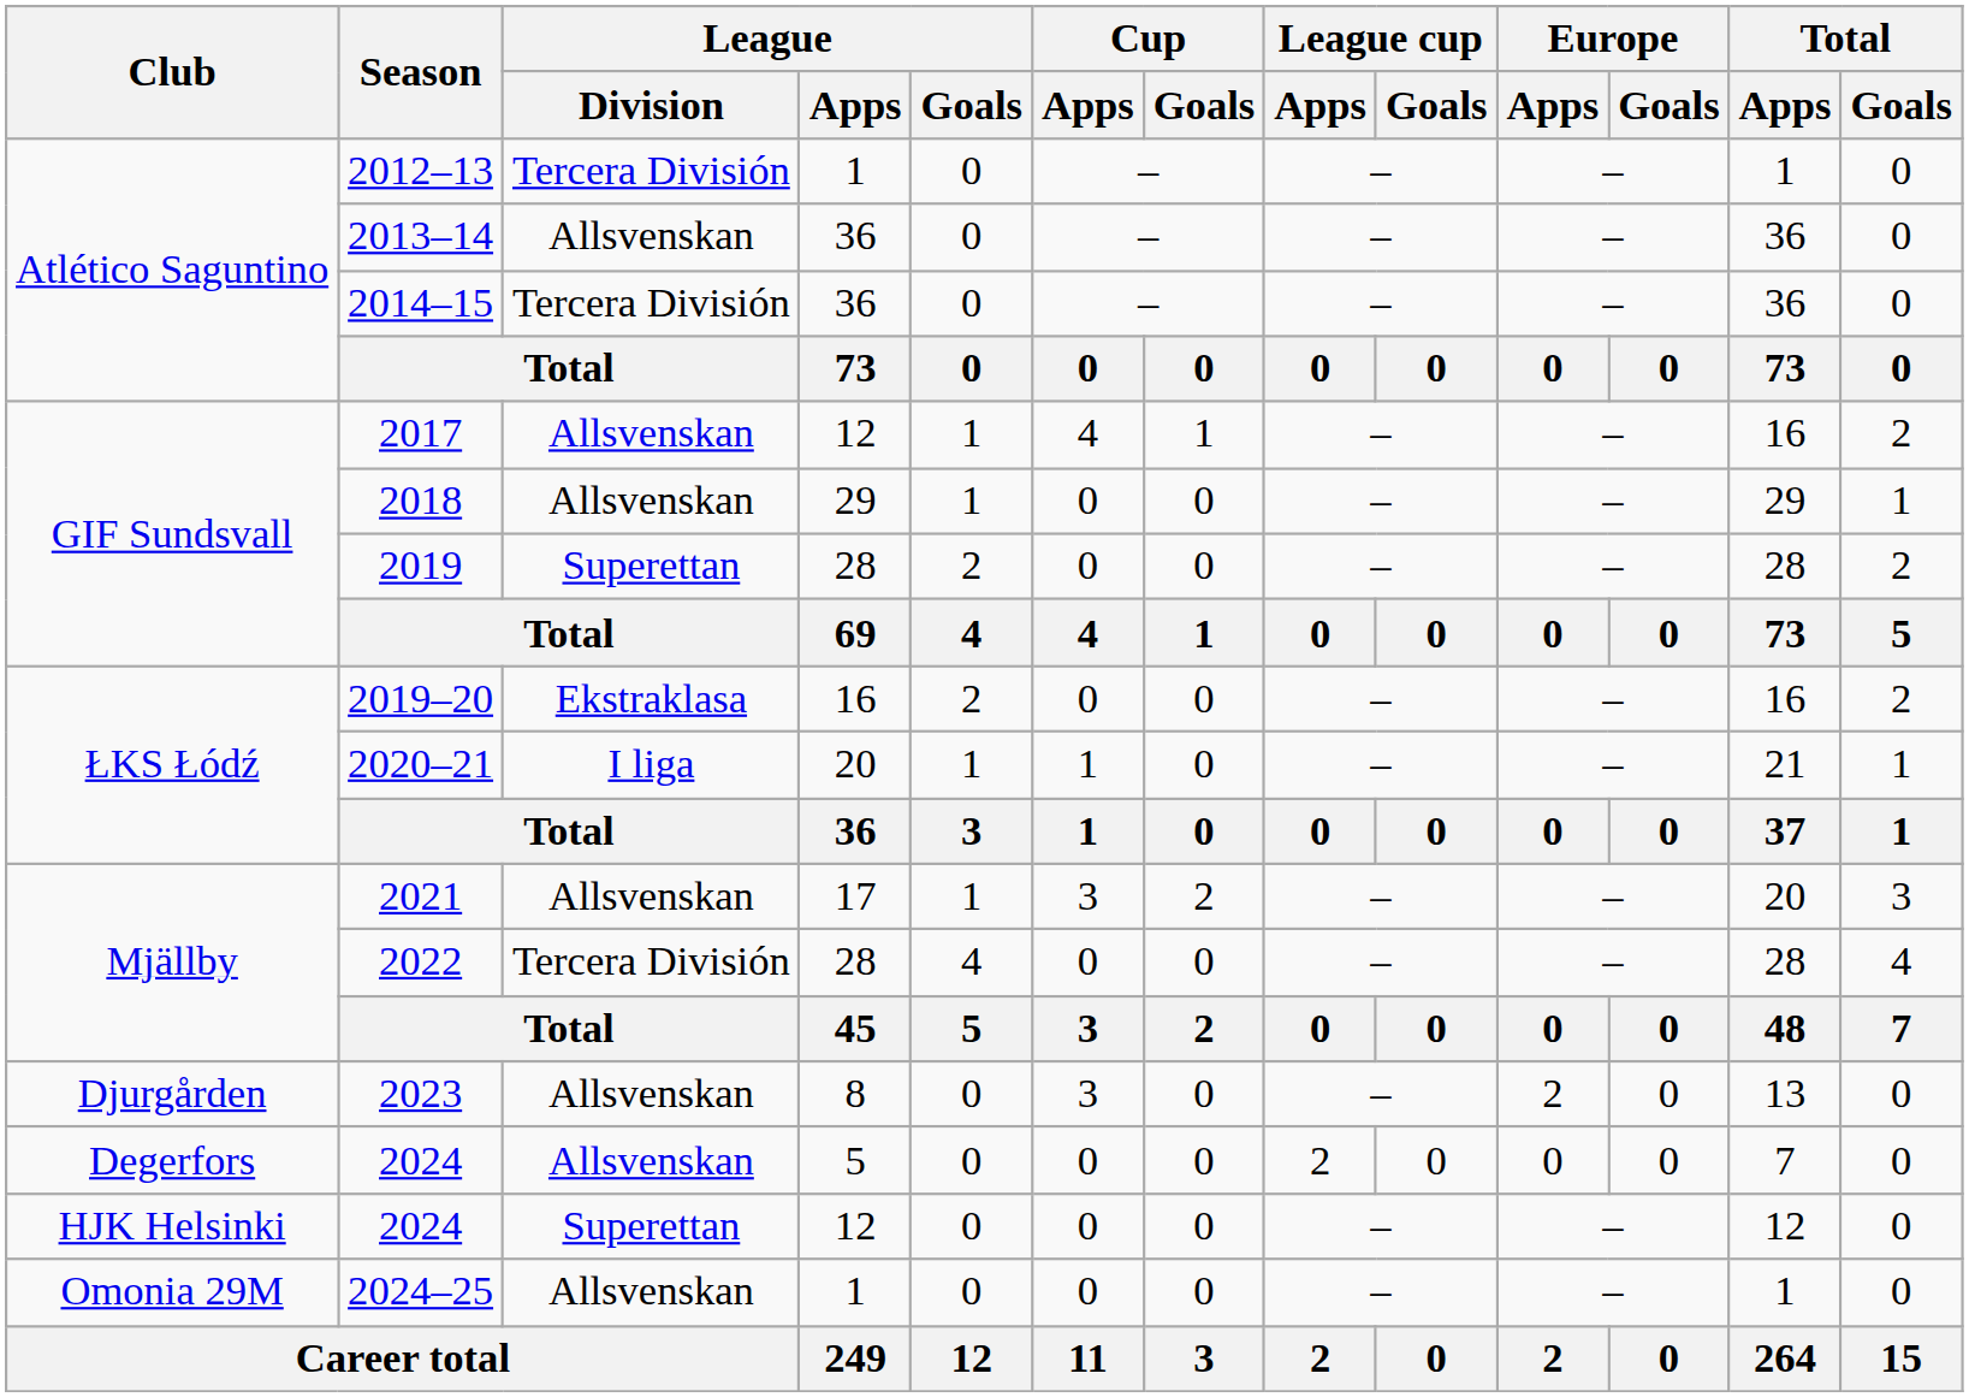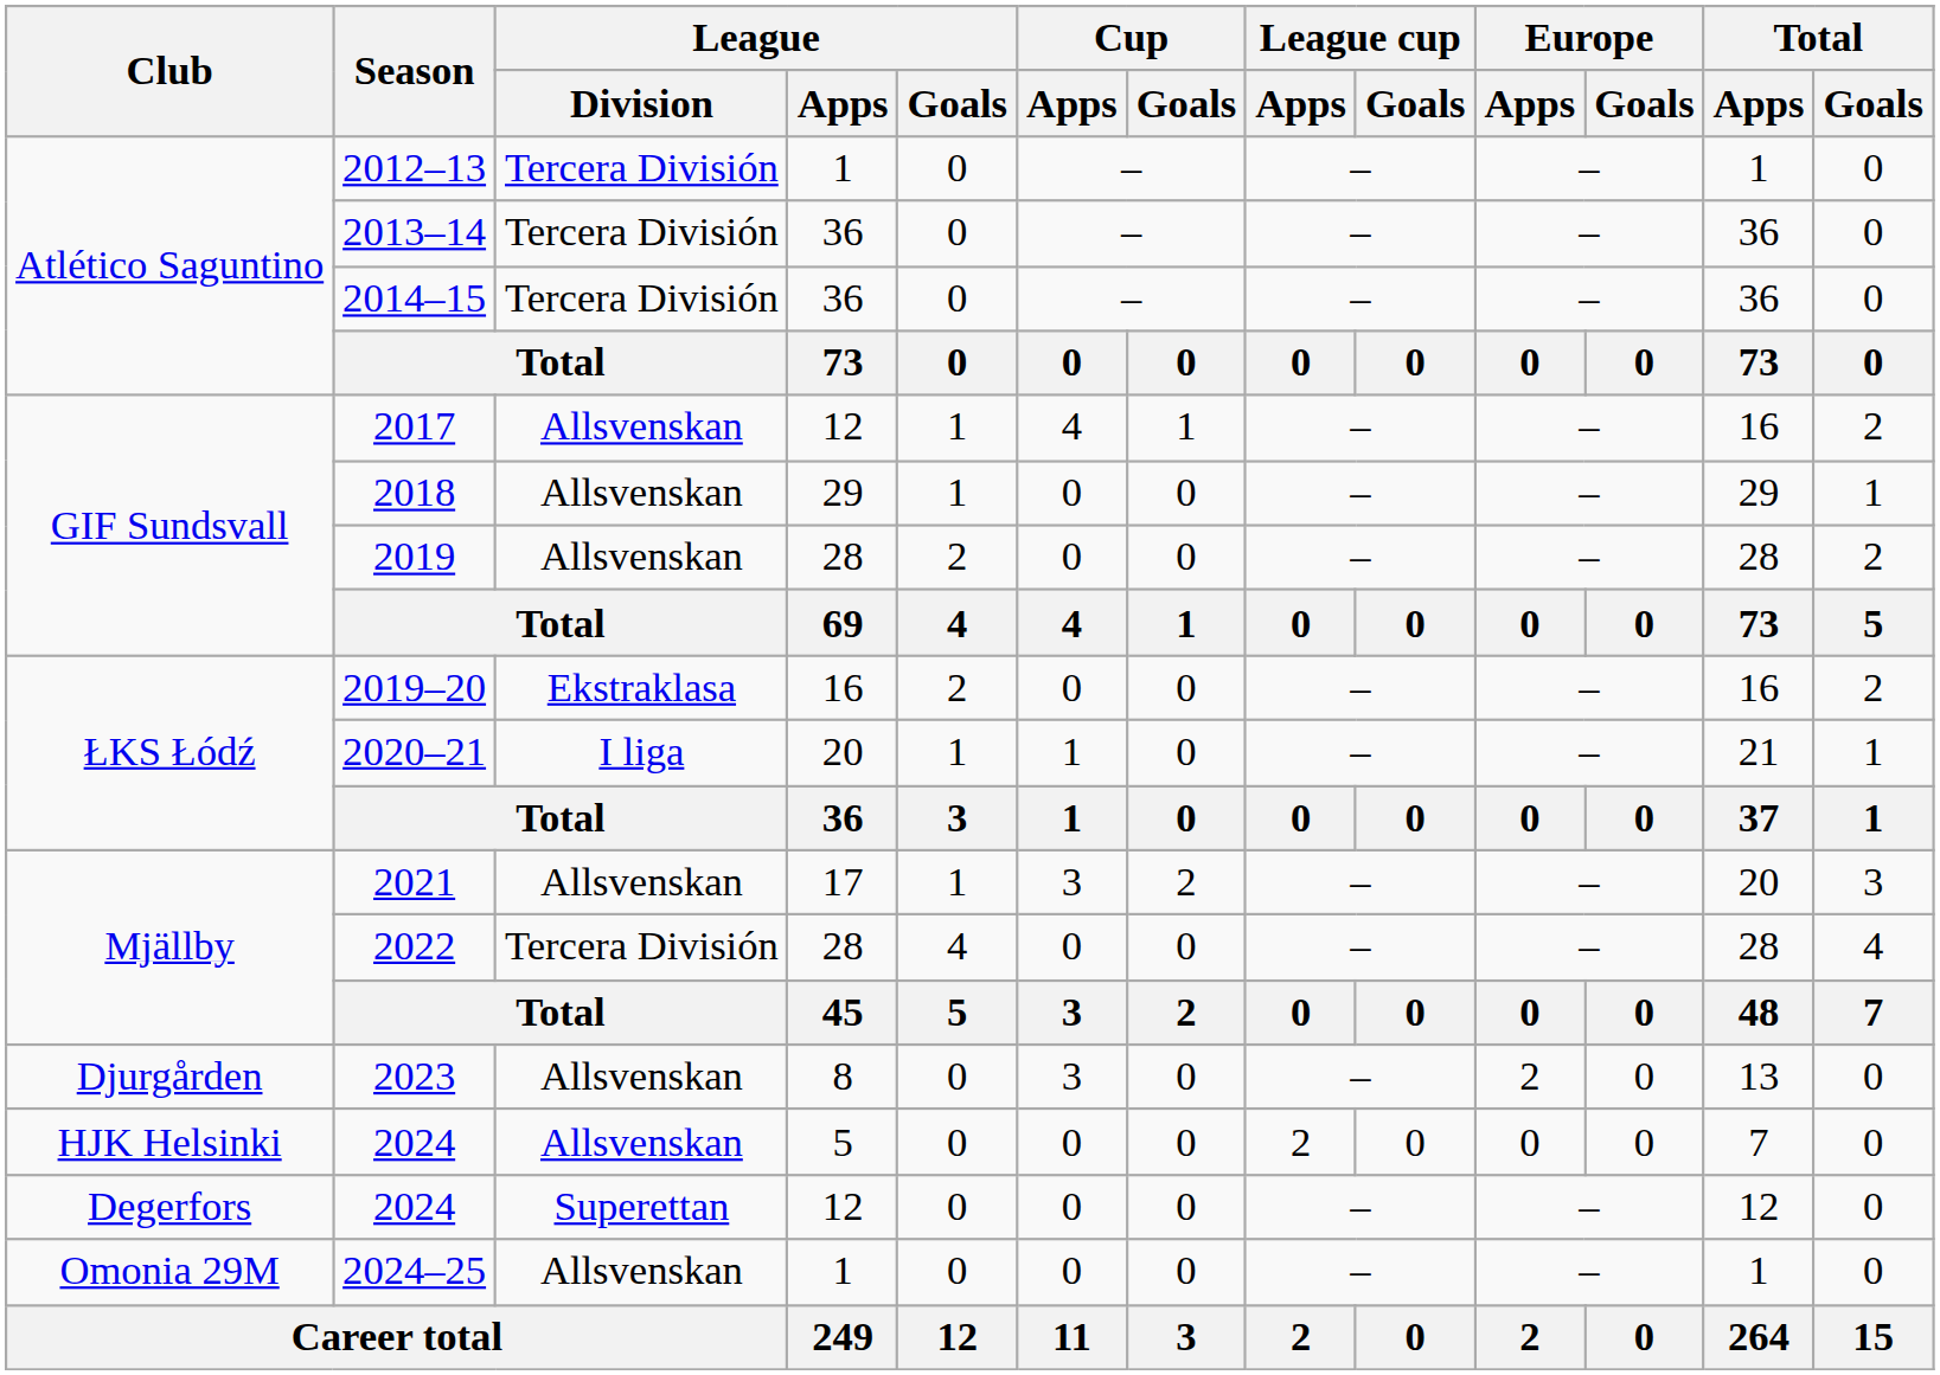 <table class="wikitable" style="text-align:center">
 <tr>
 <th rowspan="2">Club</th>
 <th rowspan="2">Season</th>
 <th colspan="3">League</th>
 <th colspan="2">Cup</th>
 <th colspan="2">League cup</th>
 <th colspan="2">Europe</th>
 <th colspan="2">Total</th>
 </tr>
 <tr>
 <th>Division</th>
 <th>Apps</th>
 <th>Goals</th>
 <th>Apps</th>
 <th>Goals</th>
 <th>Apps</th>
 <th>Goals</th>
 <th>Apps</th>
 <th>Goals</th>
 <th>Apps</th>
 <th>Goals</th>
 </tr>
 <tr>
 <td rowspan=4><a href='#'>Atlético Saguntino</a></td>
 <td><a href='#'>2012–13</a></td>
 <td><a href='#'>Tercera División</a></td>
 <td>1</td>
 <td>0</td>
 <td colspan=2>–</td>
 <td colspan=2>–</td>
 <td colspan=2>–</td>
 <td>1</td>
 <td>0</td>
 </tr>
 <tr>
 <td><a href='#'>2013–14</a></td>
-<td>Allsvenskan</td>
+<td>Tercera División</td>
 <td>36</td>
 <td>0</td>
 <td colspan=2>–</td>
 <td colspan=2>–</td>
 <td colspan=2>–</td>
 <td>36</td>
 <td>0</td>
 </tr>
 <tr>
 <td><a href='#'>2014–15</a></td>
 <td>Tercera División</td>
 <td>36</td>
 <td>0</td>
 <td colspan=2>–</td>
 <td colspan=2>–</td>
 <td colspan=2>–</td>
 <td>36</td>
 <td>0</td>
 </tr>
 <tr>
 <th colspan=2>Total</th>
 <th>73</th>
 <th>0</th>
 <th>0</th>
 <th>0</th>
 <th>0</th>
 <th>0</th>
 <th>0</th>
 <th>0</th>
 <th>73</th>
 <th>0</th>
 </tr>
 <tr>
 <td rowspan=4><a href='#'>GIF Sundsvall</a></td>
 <td><a href='#'>2017</a></td>
 <td><a href='#'>Allsvenskan</a></td>
 <td>12</td>
 <td>1</td>
 <td>4</td>
 <td>1</td>
 <td colspan=2>–</td>
 <td colspan=2>–</td>
 <td>16</td>
 <td>2</td>
 </tr>
 <tr>
 <td><a href='#'>2018</a></td>
 <td>Allsvenskan</td>
 <td>29</td>
 <td>1</td>
 <td>0</td>
 <td>0</td>
 <td colspan=2>–</td>
 <td colspan=2>–</td>
 <td>29</td>
 <td>1</td>
 </tr>
 <tr>
 <td><a href='#'>2019</a></td>
-<td><a href='#'>Superettan</a></td>
+<td>Allsvenskan</td>
 <td>28</td>
 <td>2</td>
 <td>0</td>
 <td>0</td>
 <td colspan=2>–</td>
 <td colspan=2>–</td>
 <td>28</td>
 <td>2</td>
 </tr>
 <tr>
 <th colspan=2>Total</th>
 <th>69</th>
 <th>4</th>
 <th>4</th>
 <th>1</th>
 <th>0</th>
 <th>0</th>
 <th>0</th>
 <th>0</th>
 <th>73</th>
 <th>5</th>
 </tr>
 <tr>
 <td rowspan=3><a href='#'>ŁKS Łódź</a></td>
 <td><a href='#'>2019–20</a></td>
 <td><a href='#'>Ekstraklasa</a></td>
 <td>16</td>
 <td>2</td>
 <td>0</td>
 <td>0</td>
 <td colspan=2>–</td>
 <td colspan=2>–</td>
 <td>16</td>
 <td>2</td>
 </tr>
 <tr>
 <td><a href='#'>2020–21</a></td>
 <td><a href='#'>I liga</a></td>
 <td>20</td>
 <td>1</td>
 <td>1</td>
 <td>0</td>
 <td colspan=2>–</td>
 <td colspan=2>–</td>
 <td>21</td>
 <td>1</td>
 </tr>
 <tr>
 <th colspan=2>Total</th>
 <th>36</th>
 <th>3</th>
 <th>1</th>
 <th>0</th>
 <th>0</th>
 <th>0</th>
 <th>0</th>
 <th>0</th>
 <th>37</th>
 <th>1</th>
 </tr>
 <tr>
 <td rowspan=3><a href='#'>Mjällby</a></td>
 <td><a href='#'>2021</a></td>
 <td>Allsvenskan</td>
 <td>17</td>
 <td>1</td>
 <td>3</td>
 <td>2</td>
 <td colspan=2>–</td>
 <td colspan=2>–</td>
 <td>20</td>
 <td>3</td>
 </tr>
 <tr>
 <td><a href='#'>2022</a></td>
 <td>Tercera División</td>
 <td>28</td>
 <td>4</td>
 <td>0</td>
 <td>0</td>
 <td colspan=2>–</td>
 <td colspan=2>–</td>
 <td>28</td>
 <td>4</td>
 </tr>
 <tr>
 <th colspan=2>Total</th>
 <th>45</th>
 <th>5</th>
 <th>3</th>
 <th>2</th>
 <th>0</th>
 <th>0</th>
 <th>0</th>
 <th>0</th>
 <th>48</th>
 <th>7</th>
 </tr>
 <tr>
 <td><a href='#'>Djurgården</a></td>
 <td><a href='#'>2023</a></td>
 <td>Allsvenskan</td>
 <td>8</td>
 <td>0</td>
 <td>3</td>
 <td>0</td>
 <td colspan=2>–</td>
 <td>2</td>
 <td>0</td>
 <td>13</td>
 <td>0</td>
 </tr>
 <tr>
-<td><a href='#'>Degerfors</a></td>
+<td><a href='#'>HJK Helsinki</a></td>
 <td><a href='#'>2024</a></td>
 <td><a href='#'>Allsvenskan</a></td>
 <td>5</td>
 <td>0</td>
 <td>0</td>
 <td>0</td>
 <td>2</td>
 <td>0</td>
 <td>0</td>
 <td>0</td>
 <td>7</td>
 <td>0</td>
 </tr>
 <tr>
-<td><a href='#'>HJK Helsinki</a></td>
+<td><a href='#'>Degerfors</a></td>
 <td><a href='#'>2024</a></td>
 <td><a href='#'>Superettan</a></td>
 <td>12</td>
 <td>0</td>
 <td>0</td>
 <td>0</td>
 <td colspan=2>–</td>
 <td colspan=2>–</td>
 <td>12</td>
 <td>0</td>
 </tr>
 <tr>
 <td><a href='#'>Omonia 29M</a></td>
 <td><a href='#'>2024–25</a></td>
 <td>Allsvenskan</td>
 <td>1</td>
 <td>0</td>
 <td>0</td>
 <td>0</td>
 <td colspan=2>–</td>
 <td colspan=2>–</td>
 <td>1</td>
 <td>0</td>
 </tr>
 <tr>
 <th colspan="3">Career total</th>
 <th>249</th>
 <th>12</th>
 <th>11</th>
 <th>3</th>
 <th>2</th>
 <th>0</th>
 <th>2</th>
 <th>0</th>
 <th>264</th>
 <th>15</th>
 </tr>
 </table>
